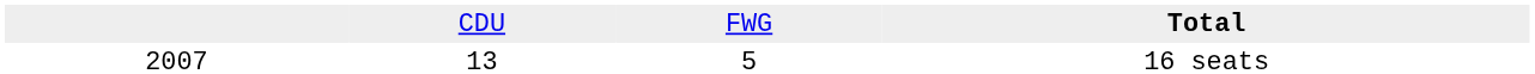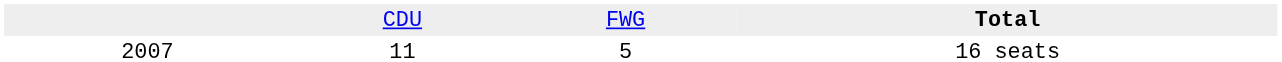 <table border="0" cellpadding="2" cellspacing="0" width="60%">
 <tr bgcolor="#eeeeee" align="center">
 <td></td>
 <td><a href='#'>CDU</a></td>
 <td><a href='#'>FWG</a></td>
 <td><strong>Total</strong></td>
 </tr>
 <tr align="center">
 <td>2007</td>
-<td>13</td>
+<td>11</td>
 <td>5</td>
 <td>16 seats</td>
 </tr>
 </table>
